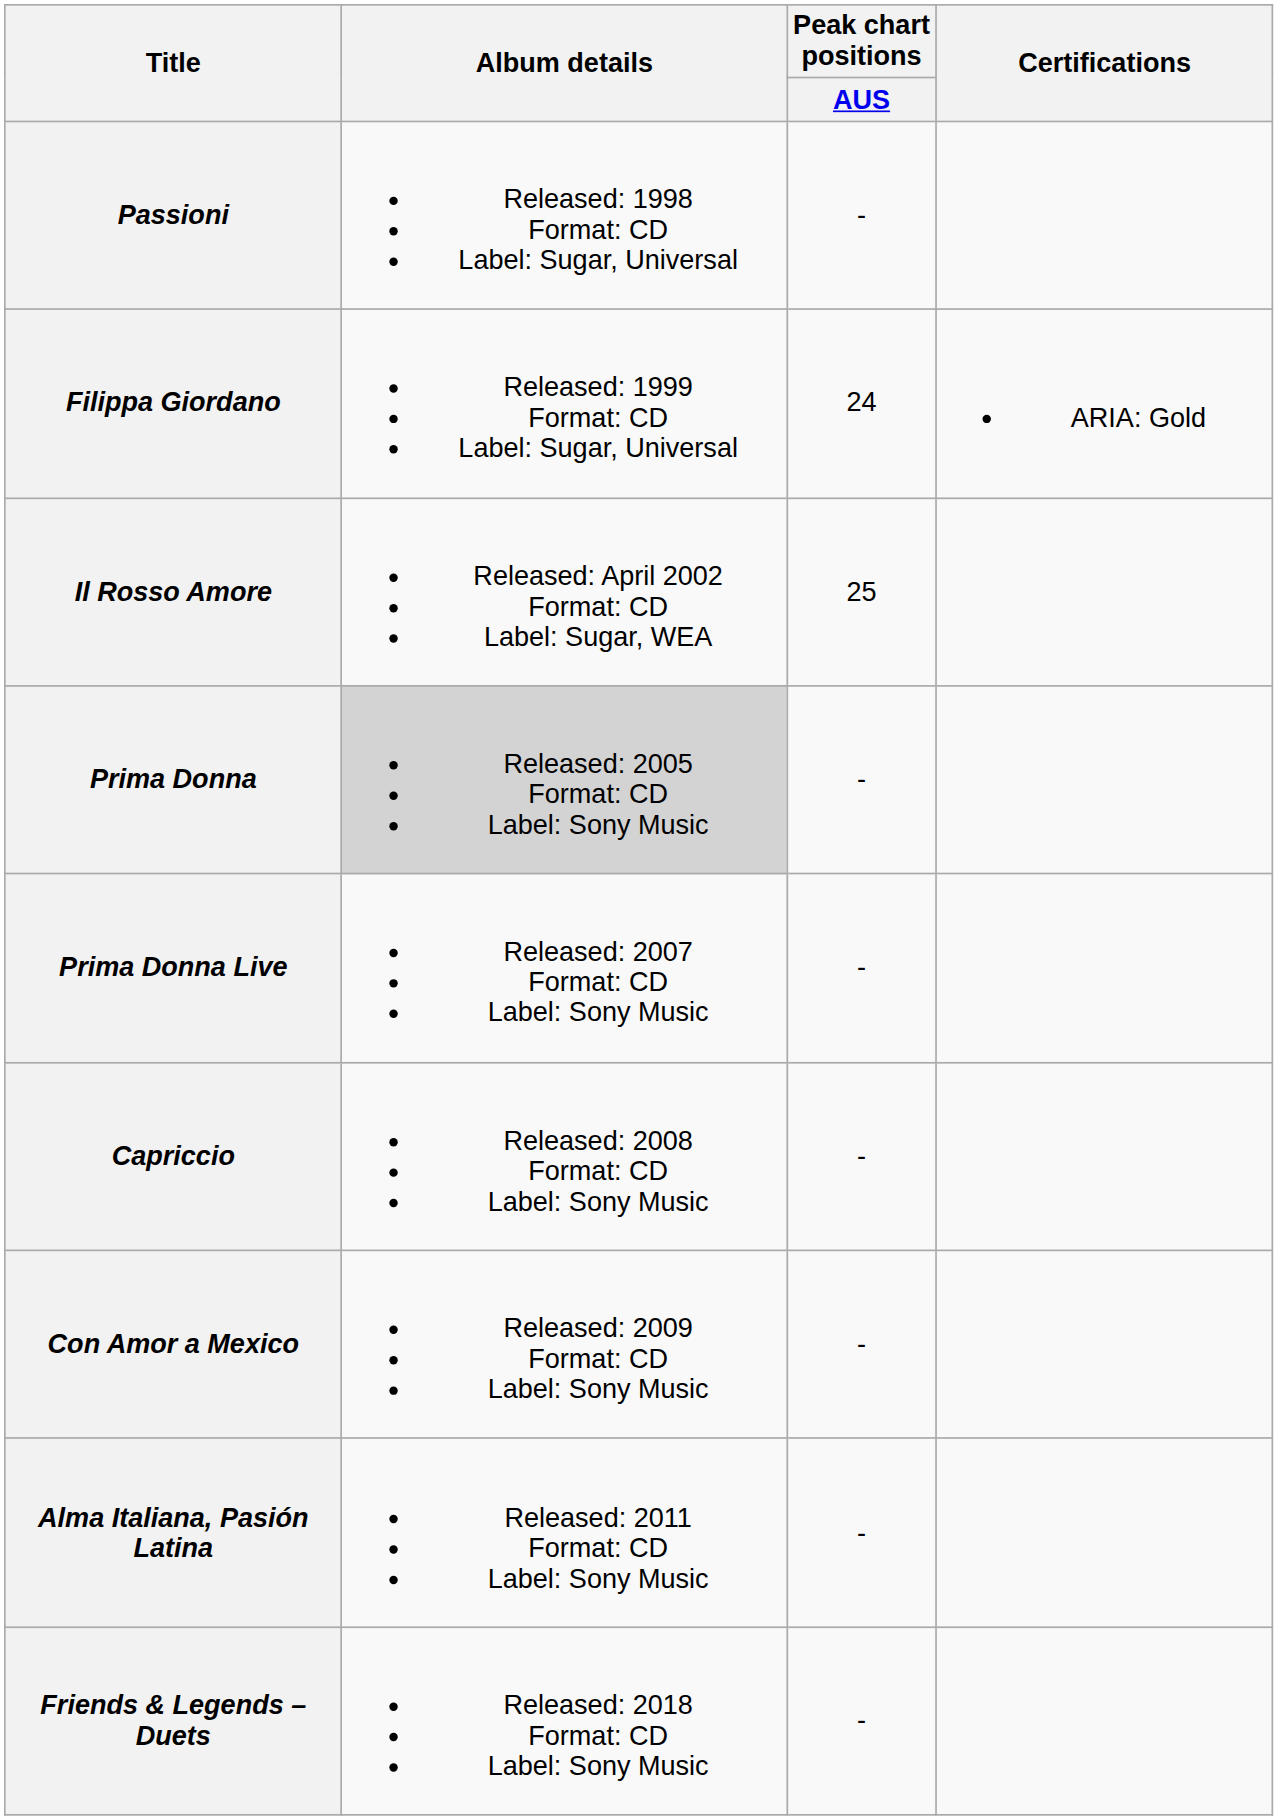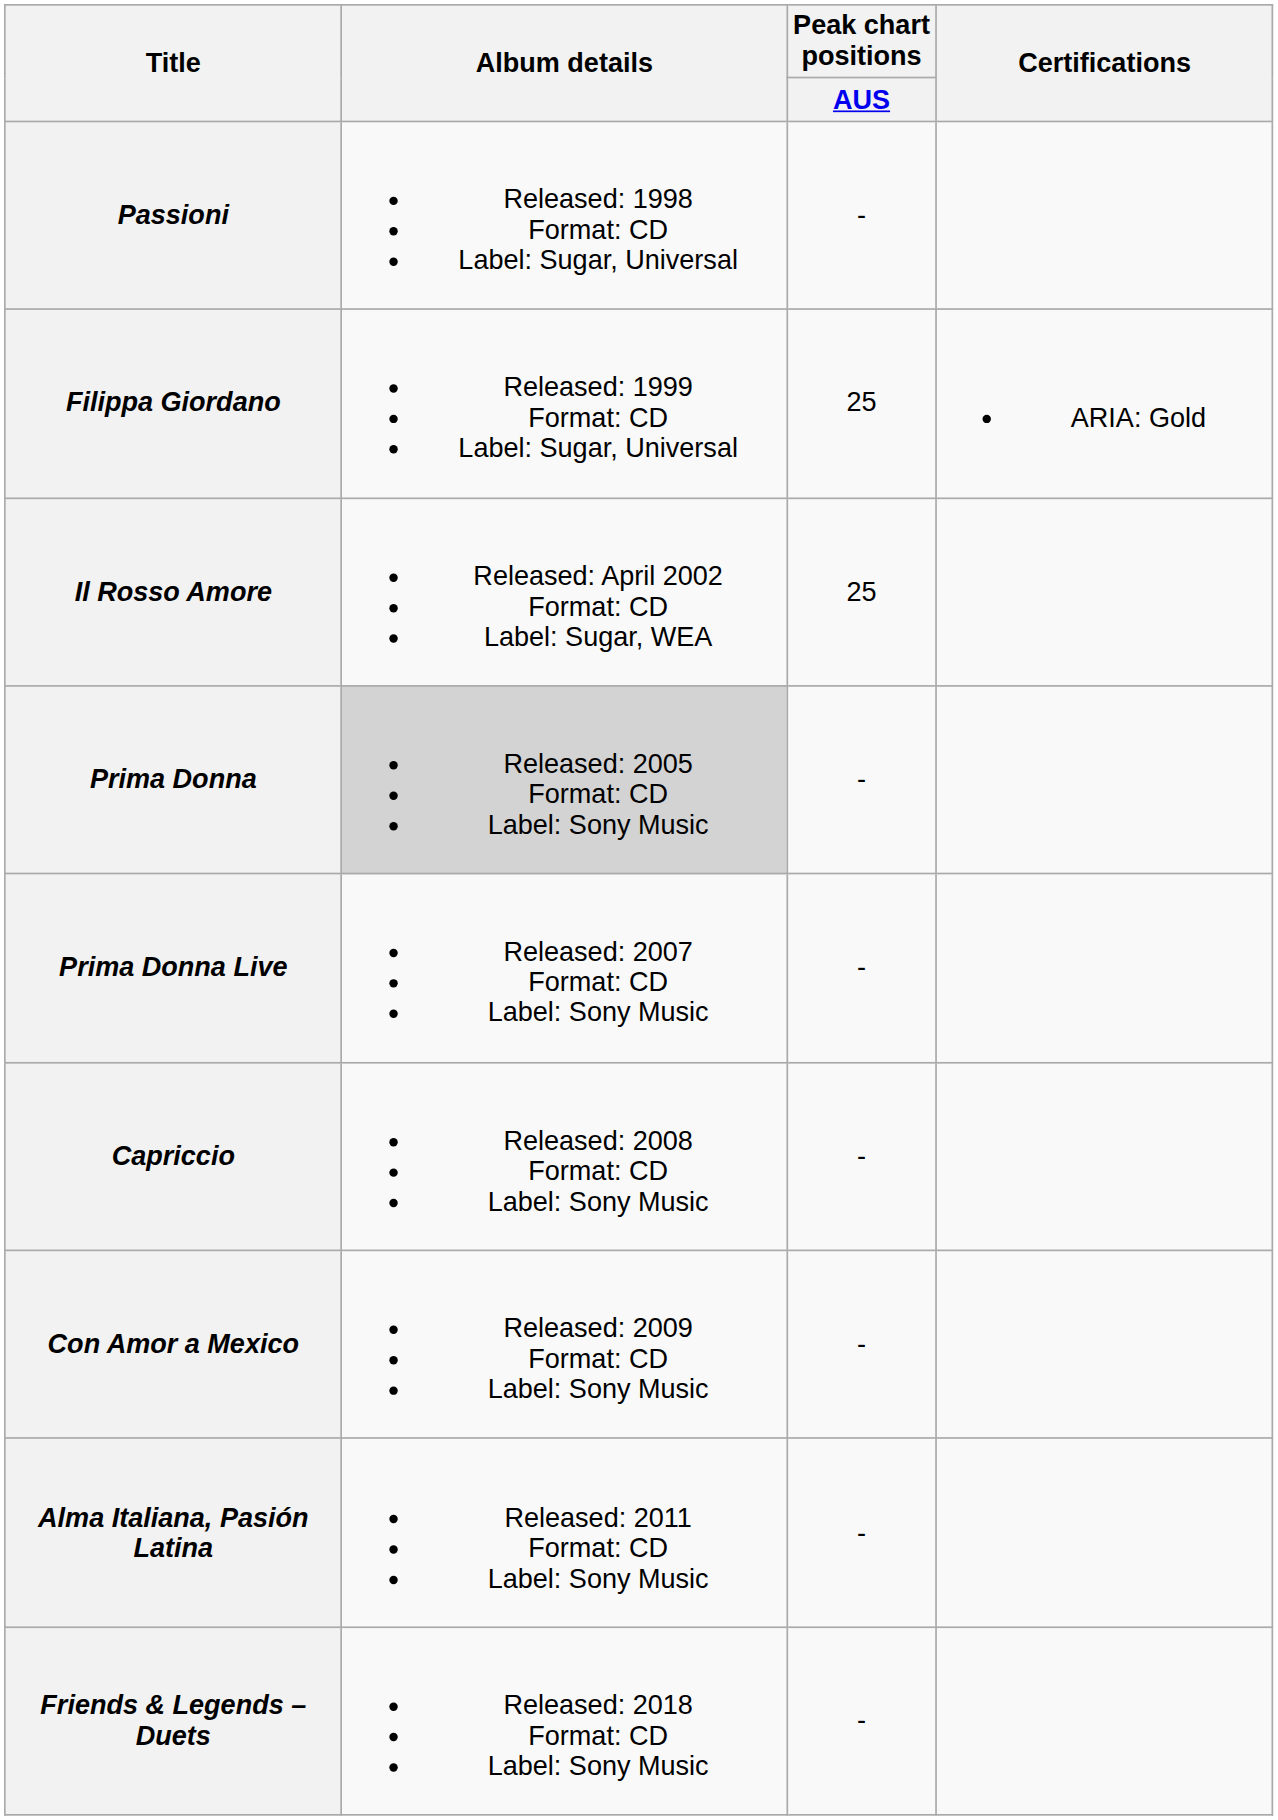 <table class="wikitable plainrowheaders" style="text-align:center;" border="1">
 <tr>
 <th scope="col" rowspan="2" style="width:12em;">Title</th>
 <th scope="col" rowspan="2" style="width:16em;">Album details</th>
 <th scope="col" colspan="1">Peak chart<br>positions</th>
 <th scope="col" rowspan="2" style="width:12em;">Certifications</th>
 </tr>
 <tr>
 <th scope="col" style="text-align:center;"><a href='#'>AUS</a><br></th>
 </tr>
 <tr>
 <th scope="row"><em>Passioni</em></th>
 <td><br><ul><li>Released: 1998</li><li>Format: CD</li><li>Label: Sugar, Universal</li></ul></td>
 <td align="center">-</td>
 <td></td>
 </tr>
 <tr>
 <th scope="row"><em>Filippa Giordano</em></th>
 <td><br><ul><li>Released: 1999</li><li>Format: CD</li><li>Label: Sugar, Universal</li></ul></td>
-<td align="center">24</td>
+<td align="center">25</td>
 <td><br><ul><li>ARIA: Gold</li></ul></td>
 </tr>
 <tr>
 <th scope="row"><em>Il Rosso Amore</em></th>
 <td><br><ul><li>Released: April 2002</li><li>Format: CD</li><li>Label: Sugar, WEA</li></ul></td>
 <td align="center">25</td>
 <td></td>
 </tr>
 <tr>
 <th scope="row"><em>Prima Donna</em></th>
 <td style="background: lightgrey;"><br><ul><li>Released: 2005</li><li>Format: CD</li><li>Label: Sony Music</li></ul></td>
 <td align="center">-</td>
 <td></td>
 </tr>
 <tr>
 <th scope="row"><em>Prima Donna Live</em></th>
 <td><br><ul><li>Released: 2007</li><li>Format: CD</li><li>Label: Sony Music</li></ul></td>
 <td align="center">-</td>
 <td></td>
 </tr>
 <tr>
 <th scope="row"><em>Capriccio</em></th>
 <td><br><ul><li>Released: 2008</li><li>Format: CD</li><li>Label: Sony Music</li></ul></td>
 <td align="center">-</td>
 <td></td>
 </tr>
 <tr>
 <th scope="row"><em>Con Amor a Mexico </em></th>
 <td><br><ul><li>Released: 2009</li><li>Format: CD</li><li>Label: Sony Music</li></ul></td>
 <td align="center">-</td>
 <td></td>
 </tr>
 <tr>
 <th scope="row"><em>Alma Italiana, Pasión Latina</em></th>
 <td><br><ul><li>Released: 2011</li><li>Format: CD</li><li>Label: Sony Music</li></ul></td>
 <td align="center">-</td>
 <td></td>
 </tr>
 <tr>
 <th scope="row"><em>Friends & Legends – Duets </em></th>
 <td><br><ul><li>Released: 2018</li><li>Format: CD</li><li>Label: Sony Music</li></ul></td>
 <td align="center">-</td>
 <td></td>
 </tr>
 </table>
